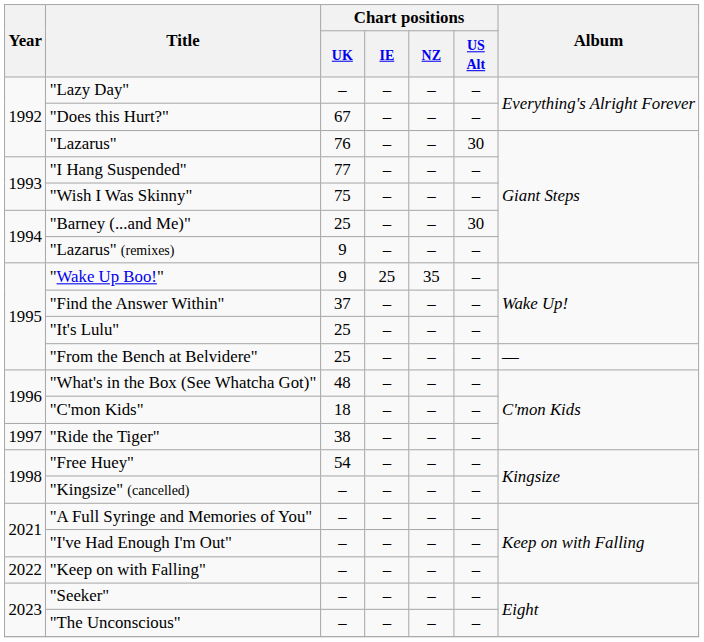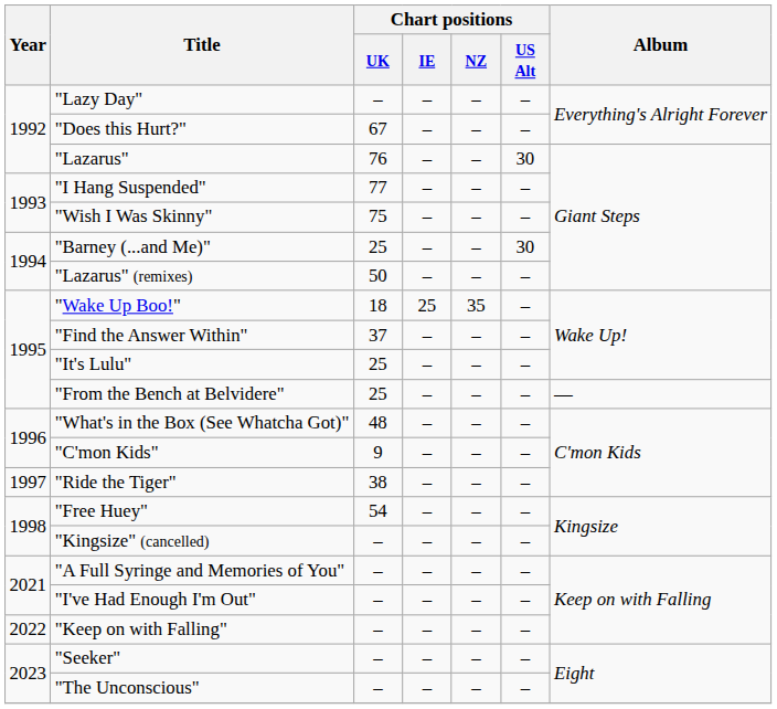 <table class="wikitable" style=text-align:center;>
 <tr>
 <th rowspan="2">Year</th>
 <th rowspan="2">Title</th>
 <th colspan="4">Chart positions</th>
 <th rowspan="2">Album</th>
 </tr>
 <tr>
 <th width="35"><small><a href='#'>UK</a></small></th>
 <th width="35"><small><a href='#'>IE</a></small></th>
 <th width="35"><small><a href='#'>NZ</a></small></th>
 <th width="35"><small><a href='#'>US Alt</a></small></th>
 </tr>
 <tr>
 <td rowspan="3">1992</td>
 <td align="left">"Lazy Day"</td>
 <td>–</td>
 <td>–</td>
 <td>–</td>
 <td>–</td>
 <td style="text-align:left;" rowspan="2"><em>Everything's Alright Forever</em></td>
 </tr>
 <tr>
 <td align="left">"Does this Hurt?"</td>
 <td>67</td>
 <td>–</td>
 <td>–</td>
 <td>–</td>
 </tr>
 <tr>
 <td align="left">"Lazarus"</td>
 <td>76</td>
 <td>–</td>
 <td>–</td>
 <td>30</td>
 <td style="text-align:left;" rowspan="5"><em>Giant Steps</em></td>
 </tr>
 <tr>
 <td rowspan="2">1993</td>
 <td align="left">"I Hang Suspended"</td>
 <td>77</td>
 <td>–</td>
 <td>–</td>
 <td>–</td>
 </tr>
 <tr>
 <td align="left">"Wish I Was Skinny"</td>
 <td>75</td>
 <td>–</td>
 <td>–</td>
 <td>–</td>
 </tr>
 <tr>
 <td rowspan="2">1994</td>
 <td align="left">"Barney (...and Me)"</td>
 <td>25</td>
 <td>–</td>
 <td>–</td>
 <td>30</td>
 </tr>
 <tr>
 <td align="left">"Lazarus" <small>(remixes)</small></td>
-<td>9</td>
+<td>50</td>
 <td>–</td>
 <td>–</td>
 <td>–</td>
 </tr>
 <tr>
 <td rowspan="4">1995</td>
 <td align="left">"<a href='#'>Wake Up Boo!</a>"</td>
-<td>9</td>
+<td>18</td>
 <td>25</td>
 <td>35</td>
 <td>–</td>
 <td style="text-align:left;" rowspan="3"><em>Wake Up!</em></td>
 </tr>
 <tr>
 <td align="left">"Find the Answer Within"</td>
 <td>37</td>
 <td>–</td>
 <td>–</td>
 <td>–</td>
 </tr>
 <tr>
 <td align="left">"It's Lulu"</td>
 <td>25</td>
 <td>–</td>
 <td>–</td>
 <td>–</td>
 </tr>
 <tr>
 <td align="left">"From the Bench at Belvidere"</td>
 <td>25</td>
 <td>–</td>
 <td>–</td>
 <td>–</td>
 <td align="left">—</td>
 </tr>
 <tr>
 <td rowspan="2">1996</td>
 <td align="left">"What's in the Box (See Whatcha Got)"</td>
 <td>48</td>
 <td>–</td>
 <td>–</td>
 <td>–</td>
 <td style="text-align:left;" rowspan="3"><em>C'mon Kids</em></td>
 </tr>
 <tr>
 <td align="left">"C'mon Kids"</td>
-<td>18</td>
+<td>9</td>
 <td>–</td>
 <td>–</td>
 <td>–</td>
 </tr>
 <tr>
 <td>1997</td>
 <td align="left">"Ride the Tiger"</td>
 <td>38</td>
 <td>–</td>
 <td>–</td>
 <td>–</td>
 </tr>
 <tr>
 <td rowspan="2">1998</td>
 <td align="left">"Free Huey"</td>
 <td>54</td>
 <td>–</td>
 <td>–</td>
 <td>–</td>
 <td style="text-align:left;" rowspan="2"><em>Kingsize</em></td>
 </tr>
 <tr>
 <td align="left">"Kingsize" <small>(cancelled)</small></td>
 <td>–</td>
 <td>–</td>
 <td>–</td>
 <td>–</td>
 </tr>
 <tr>
 <td rowspan="2">2021</td>
 <td align="left">"A Full Syringe and Memories of You"</td>
 <td>–</td>
 <td>–</td>
 <td>–</td>
 <td>–</td>
 <td style="text-align:left;" rowspan="3"><em>Keep on with Falling</em></td>
 </tr>
 <tr>
 <td align="left">"I've Had Enough I'm Out"</td>
 <td>–</td>
 <td>–</td>
 <td>–</td>
 <td>–</td>
 </tr>
 <tr>
 <td>2022</td>
 <td align="left">"Keep on with Falling"</td>
 <td>–</td>
 <td>–</td>
 <td>–</td>
 <td>–</td>
 </tr>
 <tr>
 <td rowspan="2">2023</td>
 <td align="left">"Seeker"</td>
 <td>–</td>
 <td>–</td>
 <td>–</td>
 <td>–</td>
 <td style="text-align:left;" rowspan="2"><em>Eight</em></td>
 </tr>
 <tr>
 <td align="left">"The Unconscious"</td>
 <td>–</td>
 <td>–</td>
 <td>–</td>
 <td>–</td>
 </tr>
 <tr>
 </tr>
 </table>
